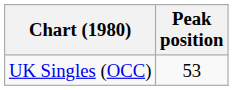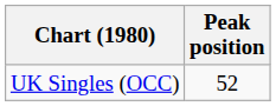 <table class="wikitable sortable" style=margin-right:1em;margin-bottom:0;>
 <tr>
 <th scope="col">Chart (1980)</th>
 <th scope="col">Peak<br>position</th>
 </tr>
 <tr>
 <td><a href='#'>UK Singles</a> (<a href='#'>OCC</a>)</td>
-<td style="text-align:center;">53</td>
+<td style="text-align:center;">52</td>
 </tr>
 </table>
